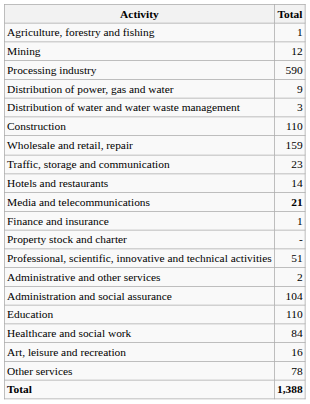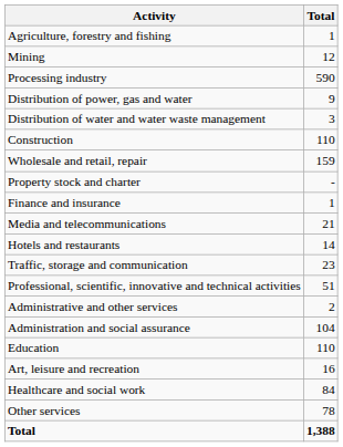 <table class="wikitable sortable" style="font-size:95%;">
 <tr>
 <th>Activity</th>
 <th>Total</th>
 </tr>
 <tr>
 <td>Agriculture, forestry and fishing</td>
 <td align="right">1</td>
 </tr>
 <tr>
 <td>Mining</td>
 <td align="right">12</td>
 </tr>
 <tr>
 <td>Processing industry</td>
 <td align="right">590</td>
 </tr>
 <tr>
 <td>Distribution of power, gas and water</td>
 <td align="right">9</td>
 </tr>
 <tr>
 <td>Distribution of water and water waste management</td>
 <td align="right">3</td>
 </tr>
 <tr>
 <td>Construction</td>
 <td align="right">110</td>
 </tr>
 <tr>
 <td>Wholesale and retail, repair</td>
 <td align="right">159</td>
 </tr>
 <tr>
-<td>Traffic, storage and communication</td>
-<td align="right">23</td>
+<td>Property stock and charter</td>
+<td align="right">-</td>
+</tr>
+<tr>
+<td>Finance and insurance</td>
+<td align="right">1</td>
+</tr>
+<tr>
+<td>Media and telecommunications</td>
+<td align="right">21</td>
 </tr>
 <tr>
 <td>Hotels and restaurants</td>
 <td align="right">14</td>
 </tr>
 <tr>
-<td>Media and telecommunications</td>
-<td align="right"><strong>21</strong></td>
-</tr>
-<tr>
-<td>Finance and insurance</td>
-<td align="right">1</td>
-</tr>
-<tr>
-<td>Property stock and charter</td>
-<td align="right">-</td>
+<td>Traffic, storage and communication</td>
+<td align="right">23</td>
 </tr>
 <tr>
 <td>Professional, scientific, innovative and technical activities</td>
 <td align="right">51</td>
 </tr>
 <tr>
 <td>Administrative and other services</td>
 <td align="right">2</td>
 </tr>
 <tr>
 <td>Administration and social assurance</td>
 <td align="right">104</td>
 </tr>
 <tr>
 <td>Education</td>
 <td align="right">110</td>
 </tr>
 <tr>
+<td>Art, leisure and recreation</td>
+<td align="right">16</td>
+</tr>
+<tr>
 <td>Healthcare and social work</td>
 <td align="right">84</td>
-</tr>
-<tr>
-<td>Art, leisure and recreation</td>
-<td align="right">16</td>
 </tr>
 <tr>
 <td>Other services</td>
 <td align="right">78</td>
 </tr>
 <tr class="sortbottom">
 <td><strong>Total</strong></td>
 <td align="right"><strong>1,388</strong></td>
 </tr>
 </table>
